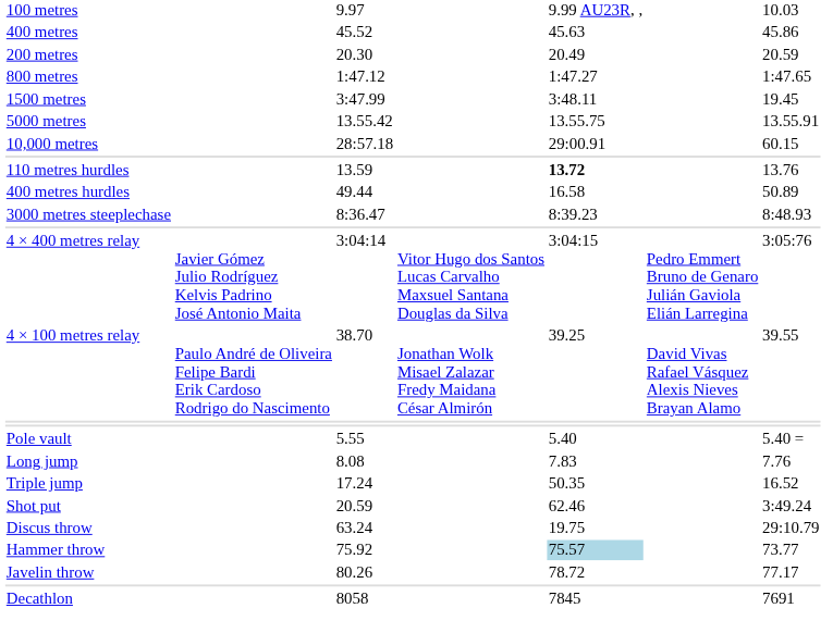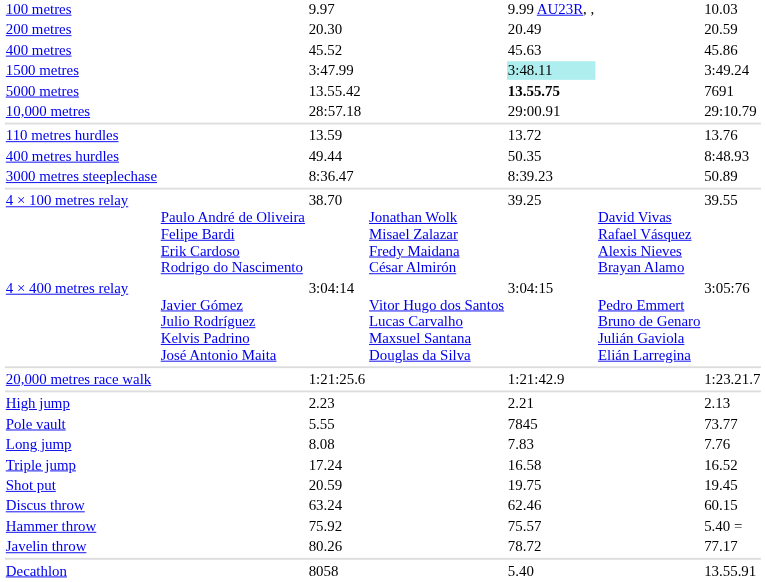 <table>
 <tr>
 <td><a href='#'>100 metres</a> </td>
 <td></td>
 <td>9.97 </td>
 <td></td>
 <td>9.99  <a href='#'>AU23R</a>, , </td>
 <td></td>
 <td>10.03</td>
 </tr>
 <tr>
+<td><a href='#'>200 metres</a> </td>
+<td></td>
+<td>20.30</td>
+<td></td>
+<td>20.49</td>
+<td></td>
+<td>20.59</td>
+</tr>
+<tr>
 <td><a href='#'>400 metres</a></td>
 <td></td>
 <td>45.52</td>
 <td></td>
 <td>45.63</td>
 <td></td>
 <td>45.86</td>
 </tr>
 <tr>
-<td><a href='#'>200 metres</a> </td>
-<td></td>
-<td>20.30</td>
-<td></td>
-<td>20.49</td>
-<td></td>
-<td>20.59</td>
-</tr>
-<tr>
-<td><a href='#'>800 metres</a></td>
-<td></td>
-<td>1:47.12</td>
-<td></td>
-<td>1:47.27</td>
-<td></td>
-<td>1:47.65</td>
-</tr>
-<tr>
 <td><a href='#'>1500 metres</a></td>
 <td></td>
 <td>3:47.99</td>
 <td></td>
-<td>3:48.11</td>
+<td style="background: paleturquoise;">3:48.11</td>
 <td></td>
-<td>19.45</td>
+<td>3:49.24</td>
 </tr>
 <tr>
 <td><a href='#'>5000 metres</a></td>
 <td></td>
 <td>13.55.42</td>
 <td></td>
-<td>13.55.75</td>
+<td><strong>13.55.75</strong></td>
 <td></td>
-<td>13.55.91</td>
+<td>7691</td>
 </tr>
 <tr>
 <td><a href='#'>10,000 metres</a></td>
 <td></td>
 <td>28:57.18</td>
 <td></td>
 <td>29:00.91</td>
 <td></td>
-<td>60.15</td>
+<td>29:10.79</td>
 </tr>
 <tr bgcolor=#DDDDDD>
 <td colspan=7></td>
 </tr>
 <tr>
 <td><a href='#'>110 metres hurdles</a></td>
 <td></td>
 <td>13.59</td>
 <td></td>
-<td><strong>13.72</strong></td>
+<td>13.72</td>
 <td></td>
 <td>13.76</td>
 </tr>
 <tr>
 <td><a href='#'>400 metres hurdles</a></td>
 <td></td>
 <td>49.44</td>
 <td></td>
-<td>16.58</td>
+<td>50.35</td>
 <td></td>
-<td>50.89</td>
+<td>8:48.93</td>
 </tr>
 <tr>
 <td><a href='#'>3000 metres steeplechase</a></td>
 <td></td>
 <td>8:36.47</td>
 <td></td>
 <td>8:39.23</td>
 <td></td>
-<td>8:48.93</td>
+<td>50.89</td>
 </tr>
 <tr bgcolor=#DDDDDD>
 <td colspan=7></td>
+</tr>
+<tr valign="top">
+<td><a href='#'>4 × 100 metres relay</a></td>
+<td><br><a href='#'>Paulo André de Oliveira</a><br><a href='#'>Felipe Bardi</a><br><a href='#'>Erik Cardoso</a><br><a href='#'>Rodrigo do Nascimento</a></td>
+<td>38.70</td>
+<td><br><a href='#'>Jonathan Wolk</a><br><a href='#'>Misael Zalazar</a><br><a href='#'>Fredy Maidana</a><br><a href='#'>César Almirón</a></td>
+<td>39.25</td>
+<td><br><a href='#'>David Vivas</a><br><a href='#'>Rafael Vásquez</a><br><a href='#'>Alexis Nieves</a><br><a href='#'>Brayan Alamo</a></td>
+<td>39.55</td>
 </tr>
 <tr valign="top">
 <td><a href='#'>4 × 400 metres relay</a></td>
 <td><br><a href='#'>Javier Gómez</a><br><a href='#'>Julio Rodríguez</a><br><a href='#'>Kelvis Padrino</a><br><a href='#'>José Antonio Maita</a></td>
 <td>3:04:14</td>
 <td><br><a href='#'>Vitor Hugo dos Santos</a><br><a href='#'>Lucas Carvalho</a><br><a href='#'>Maxsuel Santana</a><br><a href='#'>Douglas da Silva</a></td>
 <td>3:04:15</td>
 <td><br><a href='#'>Pedro Emmert</a><br><a href='#'>Bruno de Genaro</a><br><a href='#'>Julián Gaviola</a><br><a href='#'>Elián Larregina</a></td>
 <td>3:05:76</td>
 </tr>
-<tr valign="top">
-<td><a href='#'>4 × 100 metres relay</a></td>
-<td><br><a href='#'>Paulo André de Oliveira</a><br><a href='#'>Felipe Bardi</a><br><a href='#'>Erik Cardoso</a><br><a href='#'>Rodrigo do Nascimento</a></td>
-<td>38.70</td>
-<td><br><a href='#'>Jonathan Wolk</a><br><a href='#'>Misael Zalazar</a><br><a href='#'>Fredy Maidana</a><br><a href='#'>César Almirón</a></td>
-<td>39.25</td>
-<td><br><a href='#'>David Vivas</a><br><a href='#'>Rafael Vásquez</a><br><a href='#'>Alexis Nieves</a><br><a href='#'>Brayan Alamo</a></td>
-<td>39.55</td>
+<tr bgcolor=#DDDDDD>
+<td colspan=7></td>
+</tr>
+<tr>
+<td><a href='#'>20,000 metres race walk</a></td>
+<td></td>
+<td>1:21:25.6</td>
+<td></td>
+<td>1:21:42.9</td>
+<td></td>
+<td>1:23.21.7</td>
 </tr>
 <tr bgcolor=#DDDDDD>
 <td colspan=7></td>
 </tr>
-<tr bgcolor=#DDDDDD>
-<td colspan=7></td>
+<tr>
+<td><a href='#'>High jump</a></td>
+<td></td>
+<td>2.23</td>
+<td></td>
+<td>2.21</td>
+<td></td>
+<td>2.13</td>
 </tr>
 <tr>
 <td><a href='#'>Pole vault</a></td>
 <td></td>
 <td>5.55</td>
 <td></td>
-<td>5.40</td>
+<td>7845</td>
 <td></td>
-<td>5.40 =</td>
+<td>73.77</td>
 </tr>
 <tr>
 <td><a href='#'>Long jump</a></td>
 <td></td>
 <td>8.08</td>
 <td></td>
 <td>7.83</td>
 <td></td>
 <td>7.76</td>
 </tr>
 <tr>
 <td><a href='#'>Triple jump</a></td>
 <td></td>
 <td>17.24 </td>
 <td></td>
-<td>50.35</td>
+<td>16.58</td>
 <td></td>
 <td>16.52</td>
 </tr>
 <tr>
 <td><a href='#'>Shot put</a></td>
 <td></td>
 <td>20.59</td>
 <td></td>
-<td>62.46</td>
+<td>19.75</td>
 <td></td>
-<td>3:49.24</td>
+<td>19.45</td>
 </tr>
 <tr>
 <td><a href='#'>Discus throw</a></td>
 <td></td>
 <td>63.24</td>
 <td></td>
-<td>19.75</td>
+<td>62.46</td>
 <td></td>
-<td>29:10.79</td>
+<td>60.15</td>
 </tr>
 <tr>
 <td><a href='#'>Hammer throw</a></td>
 <td></td>
 <td>75.92 </td>
 <td></td>
-<td style="background: lightblue;">75.57</td>
+<td>75.57</td>
 <td></td>
-<td>73.77</td>
+<td>5.40 =</td>
 </tr>
 <tr>
 <td><a href='#'>Javelin throw</a></td>
 <td></td>
 <td>80.26</td>
 <td></td>
 <td>78.72</td>
 <td></td>
 <td>77.17</td>
 </tr>
 <tr bgcolor=#DDDDDD>
 <td colspan=7></td>
 </tr>
 <tr>
 <td><a href='#'>Decathlon</a></td>
 <td></td>
 <td>8058 </td>
 <td></td>
-<td>7845</td>
+<td>5.40</td>
 <td></td>
-<td>7691</td>
+<td>13.55.91</td>
 </tr>
 </table>
